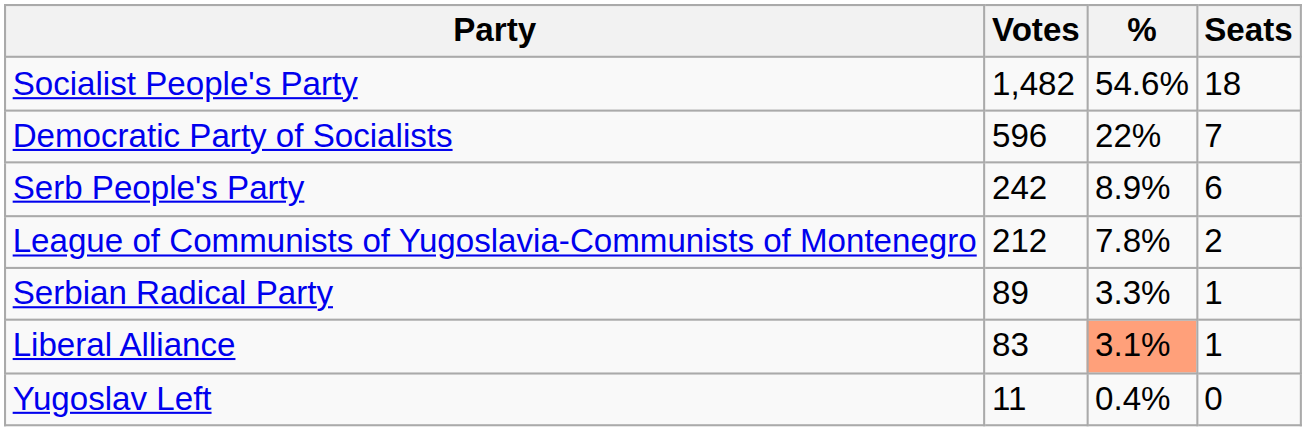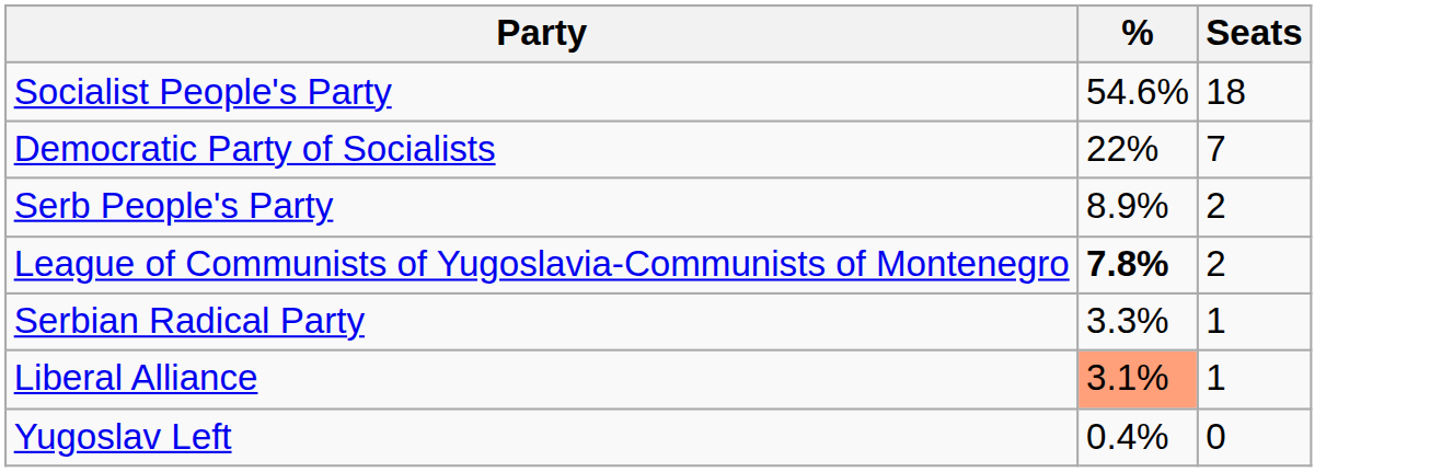 <table class="wikitable">
 <tr>
 <th>Party</th>
-<th>Votes</th>
 <th>%</th>
 <th>Seats</th>
 </tr>
 <tr>
 <td><a href='#'>Socialist People's Party</a></td>
-<td>1,482</td>
 <td>54.6%</td>
 <td>18</td>
 </tr>
 <tr>
 <td><a href='#'>Democratic Party of Socialists</a></td>
-<td>596</td>
 <td>22%</td>
 <td>7</td>
 </tr>
 <tr>
 <td><a href='#'>Serb People's Party</a></td>
-<td>242</td>
 <td>8.9%</td>
-<td>6</td>
+<td>2</td>
 </tr>
 <tr>
 <td><a href='#'>League of Communists of Yugoslavia-Communists of Montenegro</a></td>
-<td>212</td>
-<td>7.8%</td>
+<td><strong>7.8%</strong></td>
 <td>2</td>
 </tr>
 <tr>
 <td><a href='#'>Serbian Radical Party</a></td>
-<td>89</td>
 <td>3.3%</td>
 <td>1</td>
 </tr>
 <tr>
 <td><a href='#'>Liberal Alliance</a></td>
-<td>83</td>
 <td style="background: lightsalmon;">3.1%</td>
 <td>1</td>
 </tr>
 <tr>
 <td><a href='#'>Yugoslav Left</a></td>
-<td>11</td>
 <td>0.4%</td>
 <td>0</td>
 </tr>
 </table>
